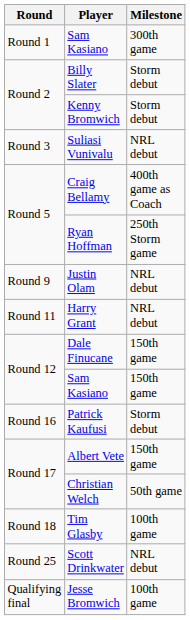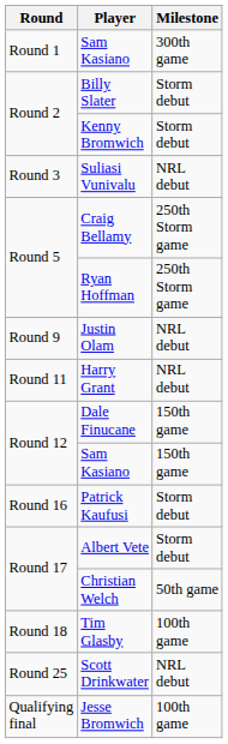 <table class="wikitable"  style="font-size:80%; width:30%;">
 <tr>
 <th>Round</th>
 <th>Player</th>
 <th>Milestone</th>
 </tr>
 <tr>
 <td>Round 1</td>
 <td><a href='#'>Sam Kasiano</a></td>
 <td>300th game</td>
 </tr>
 <tr>
 <td rowspan=2>Round 2</td>
 <td><a href='#'>Billy Slater</a></td>
 <td>Storm debut</td>
 </tr>
 <tr>
 <td><a href='#'>Kenny Bromwich</a></td>
 <td>Storm debut</td>
 </tr>
 <tr>
 <td>Round 3</td>
 <td><a href='#'>Suliasi Vunivalu</a></td>
 <td>NRL debut</td>
 </tr>
 <tr>
 <td rowspan=2>Round 5</td>
 <td><a href='#'>Craig Bellamy</a></td>
-<td>400th game as Coach</td>
+<td>250th Storm game</td>
 </tr>
 <tr>
 <td><a href='#'>Ryan Hoffman</a></td>
 <td>250th Storm game</td>
 </tr>
 <tr>
 <td>Round 9</td>
 <td><a href='#'>Justin Olam</a></td>
 <td>NRL debut</td>
 </tr>
 <tr>
 <td>Round 11</td>
 <td><a href='#'>Harry Grant</a></td>
 <td>NRL debut</td>
 </tr>
 <tr>
 <td rowspan=2>Round 12</td>
 <td><a href='#'>Dale Finucane</a></td>
 <td>150th game</td>
 </tr>
 <tr>
 <td><a href='#'>Sam Kasiano</a></td>
 <td>150th game</td>
 </tr>
 <tr>
 <td>Round 16</td>
 <td><a href='#'>Patrick Kaufusi</a></td>
 <td>Storm debut</td>
 </tr>
 <tr>
 <td rowspan=2>Round 17</td>
 <td><a href='#'>Albert Vete</a></td>
-<td>150th game</td>
+<td>Storm debut</td>
 </tr>
 <tr>
 <td><a href='#'>Christian Welch</a></td>
 <td>50th game</td>
 </tr>
 <tr>
 <td>Round 18</td>
 <td><a href='#'>Tim Glasby</a></td>
 <td>100th game</td>
 </tr>
 <tr>
 <td>Round 25</td>
 <td><a href='#'>Scott Drinkwater</a></td>
 <td>NRL debut</td>
 </tr>
 <tr>
 <td>Qualifying final</td>
 <td><a href='#'>Jesse Bromwich</a></td>
 <td>100th game</td>
 </tr>
 </table>
